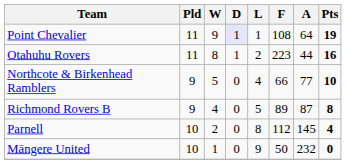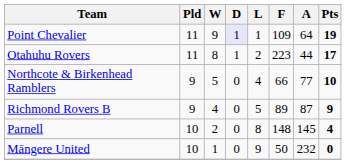 <table class="wikitable" style="text-align:center;">
 <tr>
 <th width=215>Team</th>
 <th width=20 abbr="Played">Pld</th>
 <th width=20 abbr="Won">W</th>
 <th width=20 abbr="Drawn">D</th>
 <th width=20 abbr="Lost">L</th>
 <th width=20 abbr="For">F</th>
 <th width=20 abbr="Against">A</th>
 <th width=20 abbr="Points">Pts</th>
 </tr>
 <tr>
 <td style="text-align:left;"><a href='#'>Point Chevalier</a></td>
 <td>11</td>
 <td>9</td>
 <td style="background: lavender;">1</td>
 <td>1</td>
-<td>108</td>
+<td>109</td>
 <td>64</td>
 <td><strong>19</strong></td>
 </tr>
 <tr>
 <td style="text-align:left;"><a href='#'>Otahuhu Rovers</a></td>
 <td>11</td>
 <td>8</td>
 <td>1</td>
 <td>2</td>
 <td>223</td>
 <td>44</td>
-<td><strong>16</strong></td>
+<td><strong>17</strong></td>
 </tr>
 <tr>
 <td style="text-align:left;"><a href='#'>Northcote & Birkenhead Ramblers</a></td>
 <td>9</td>
 <td>5</td>
 <td>0</td>
 <td>4</td>
 <td>66</td>
 <td>77</td>
 <td><strong>10</strong></td>
 </tr>
 <tr>
 <td style="text-align:left;"><a href='#'>Richmond Rovers B</a></td>
 <td>9</td>
 <td>4</td>
 <td>0</td>
 <td>5</td>
 <td>89</td>
 <td>87</td>
-<td><strong>8</strong></td>
+<td><strong>9</strong></td>
 </tr>
 <tr>
 <td style="text-align:left;"><a href='#'>Parnell</a></td>
 <td>10</td>
 <td>2</td>
 <td>0</td>
 <td>8</td>
-<td>112</td>
+<td>148</td>
 <td>145</td>
 <td><strong>4</strong></td>
 </tr>
 <tr>
 <td style="text-align:left;"><a href='#'>Māngere United</a></td>
 <td>10</td>
 <td>1</td>
 <td>0</td>
 <td>9</td>
 <td>50</td>
 <td>232</td>
 <td><strong>0</strong></td>
 </tr>
 <tr>
 </tr>
 </table>
